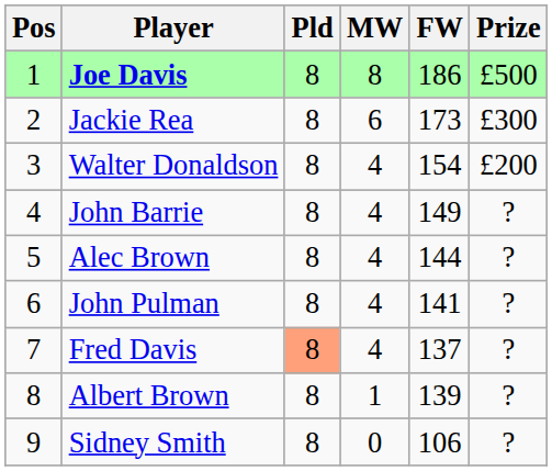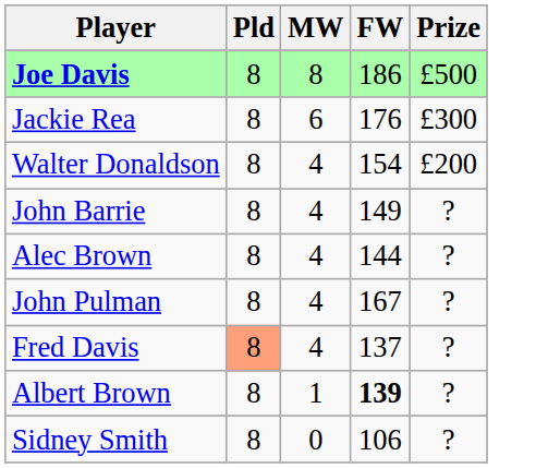 <table class="wikitable" style="text-align: center;">
 <tr>
-<th>Pos</th>
 <th>Player</th>
 <th>Pld</th>
 <th>MW</th>
 <th>FW</th>
 <th>Prize</th>
 </tr>
 <tr style="background:#aaffaa;">
-<td>1</td>
 <td align=left> <strong><a href='#'>Joe Davis</a></strong></td>
 <td>8</td>
 <td>8</td>
 <td>186</td>
 <td>£500</td>
 </tr>
 <tr>
-<td>2</td>
 <td align=left> <a href='#'>Jackie Rea</a></td>
 <td>8</td>
 <td>6</td>
-<td>173</td>
+<td>176</td>
 <td>£300</td>
 </tr>
 <tr>
-<td>3</td>
 <td align=left> <a href='#'>Walter Donaldson</a></td>
 <td>8</td>
 <td>4</td>
 <td>154</td>
 <td>£200</td>
 </tr>
 <tr>
-<td>4</td>
 <td align=left> <a href='#'>John Barrie</a></td>
 <td>8</td>
 <td>4</td>
 <td>149</td>
 <td>?</td>
 </tr>
 <tr>
-<td>5</td>
 <td align=left> <a href='#'>Alec Brown</a></td>
 <td>8</td>
 <td>4</td>
 <td>144</td>
 <td>?</td>
 </tr>
 <tr>
-<td>6</td>
 <td align=left> <a href='#'>John Pulman</a></td>
 <td>8</td>
 <td>4</td>
-<td>141</td>
+<td>167</td>
 <td>?</td>
 </tr>
 <tr>
-<td>7</td>
 <td align=left> <a href='#'>Fred Davis</a></td>
 <td style="background: lightsalmon;">8</td>
 <td>4</td>
 <td>137</td>
 <td>?</td>
 </tr>
 <tr>
-<td>8</td>
 <td align=left> <a href='#'>Albert Brown</a></td>
 <td>8</td>
 <td>1</td>
-<td>139</td>
+<td><strong>139</strong></td>
 <td>?</td>
 </tr>
 <tr>
-<td>9</td>
 <td align=left> <a href='#'>Sidney Smith</a></td>
 <td>8</td>
 <td>0</td>
 <td>106</td>
 <td>?</td>
 </tr>
 </table>
